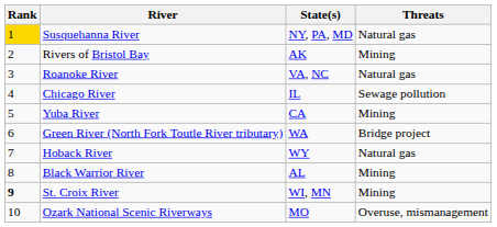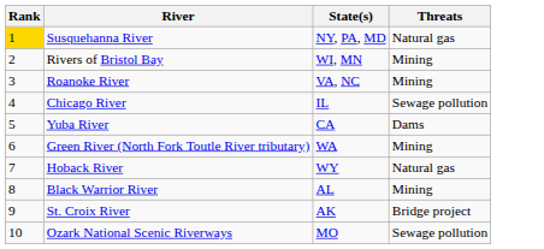 <table class="wikitable sortable">
 <tr>
 <th>Rank</th>
 <th>River</th>
 <th>State(s)</th>
 <th>Threats</th>
 </tr>
 <tr>
 <td style="background: gold;">1</td>
 <td><a href='#'>Susquehanna River</a></td>
 <td><a href='#'>NY</a>, <a href='#'>PA</a>, <a href='#'>MD</a></td>
 <td>Natural gas</td>
 </tr>
 <tr>
 <td>2</td>
 <td>Rivers of <a href='#'>Bristol Bay</a></td>
-<td><a href='#'>AK</a></td>
+<td><a href='#'>WI</a>, <a href='#'>MN</a></td>
 <td>Mining</td>
 </tr>
 <tr>
 <td>3</td>
 <td><a href='#'>Roanoke River</a></td>
 <td><a href='#'>VA</a>, <a href='#'>NC</a></td>
-<td>Natural gas</td>
+<td>Mining</td>
 </tr>
 <tr>
 <td>4</td>
 <td><a href='#'>Chicago River</a></td>
 <td><a href='#'>IL</a></td>
 <td>Sewage pollution</td>
 </tr>
 <tr>
 <td>5</td>
 <td><a href='#'>Yuba River</a></td>
 <td><a href='#'>CA</a></td>
-<td>Mining</td>
+<td>Dams</td>
 </tr>
 <tr>
 <td>6</td>
 <td><a href='#'>Green River (North Fork Toutle River tributary)</a></td>
 <td><a href='#'>WA</a></td>
-<td>Bridge project</td>
+<td>Mining</td>
 </tr>
 <tr>
 <td>7</td>
 <td><a href='#'>Hoback River</a></td>
 <td><a href='#'>WY</a></td>
 <td>Natural gas</td>
 </tr>
 <tr>
 <td>8</td>
 <td><a href='#'>Black Warrior River</a></td>
 <td><a href='#'>AL</a></td>
 <td>Mining</td>
 </tr>
 <tr>
-<td><strong>9</strong></td>
+<td>9</td>
 <td><a href='#'>St. Croix River</a></td>
-<td><a href='#'>WI</a>, <a href='#'>MN</a></td>
-<td>Mining</td>
+<td><a href='#'>AK</a></td>
+<td>Bridge project</td>
 </tr>
 <tr>
 <td>10</td>
 <td><a href='#'>Ozark National Scenic Riverways</a></td>
 <td><a href='#'>MO</a></td>
-<td>Overuse, mismanagement</td>
+<td>Sewage pollution</td>
 </tr>
 </table>
